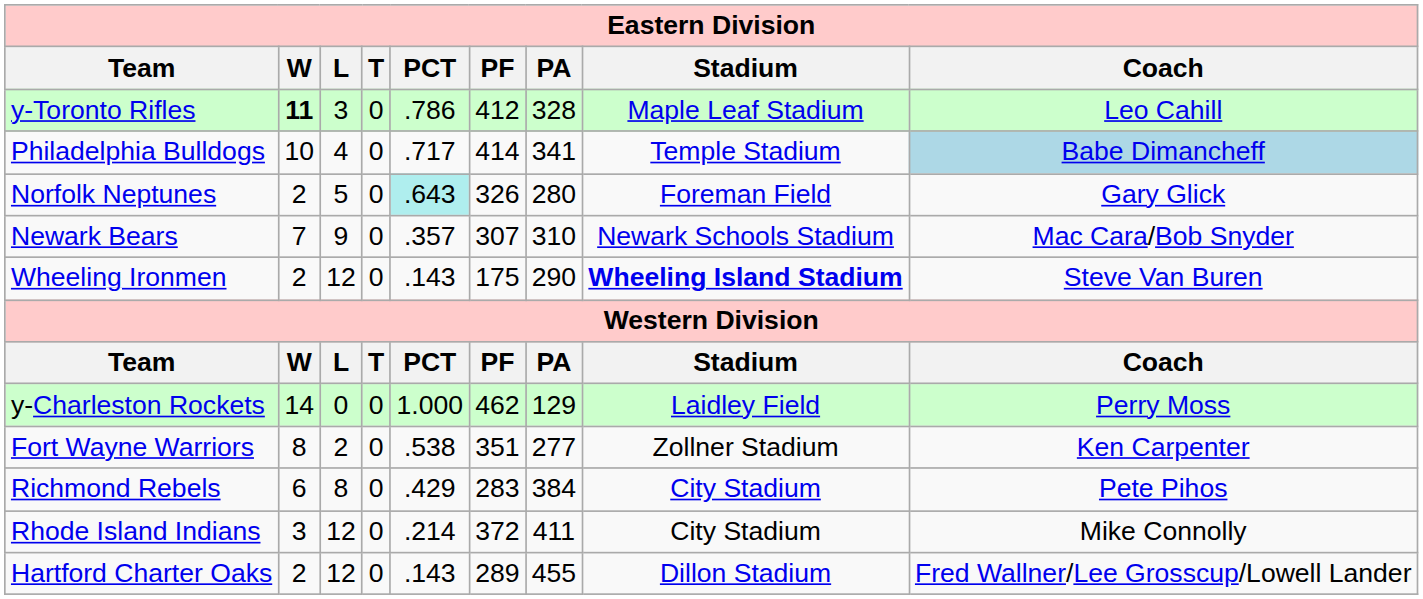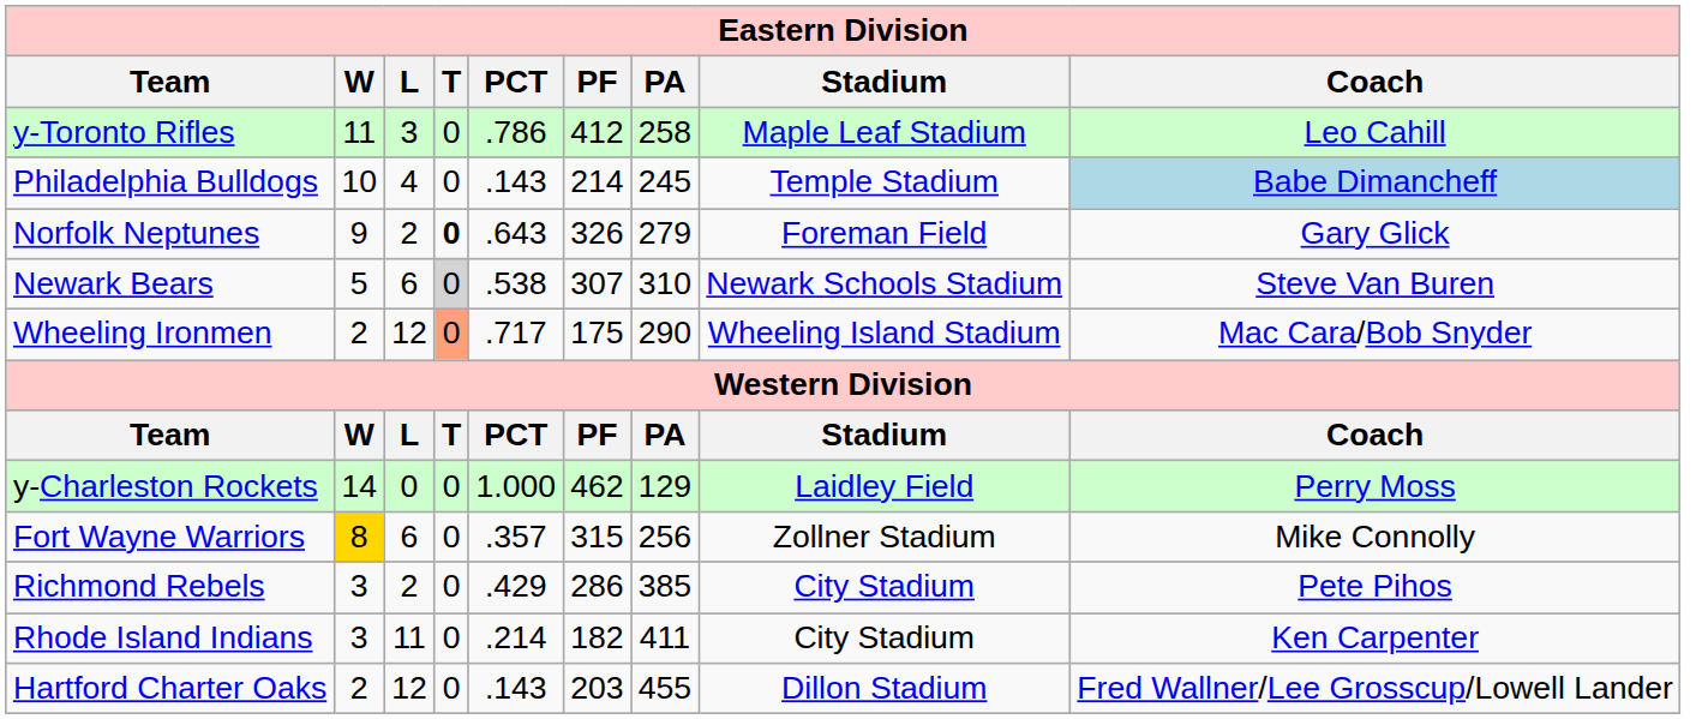 <table class="wikitable">
 <tr style="background:#ffcbcb;">
 <td colspan="9" style="text-align:center;"><strong>Eastern Division</strong></td>
 </tr>
 <tr style="background:#efefef;">
 <th>Team</th>
 <th>W</th>
 <th>L</th>
 <th>T</th>
 <th>PCT</th>
 <th>PF</th>
 <th>PA</th>
 <th>Stadium</th>
 <th>Coach</th>
 </tr>
 <tr style="text-align:center; background:#cfc;">
 <td align="left"><a href='#'>y-Toronto Rifles</a></td>
-<td><strong>11</strong></td>
+<td>11</td>
 <td>3</td>
 <td>0</td>
 <td>.786</td>
 <td>412</td>
-<td>328</td>
+<td>258</td>
 <td><a href='#'>Maple Leaf Stadium</a></td>
 <td><a href='#'>Leo Cahill</a></td>
 </tr>
 <tr style="text-align:center;">
 <td align="left"><a href='#'>Philadelphia Bulldogs</a></td>
 <td>10</td>
 <td>4</td>
 <td>0</td>
-<td>.717</td>
-<td>414</td>
-<td>341</td>
+<td>.143</td>
+<td>214</td>
+<td>245</td>
 <td><a href='#'>Temple Stadium</a></td>
 <td style="background: lightblue;"><a href='#'>Babe Dimancheff</a></td>
 </tr>
 <tr style="text-align:center;">
 <td align="left"><a href='#'>Norfolk Neptunes</a></td>
+<td>9</td>
 <td>2</td>
-<td>5</td>
-<td>0</td>
-<td style="background: paleturquoise;">.643</td>
+<td><strong>0</strong></td>
+<td>.643</td>
 <td>326</td>
-<td>280</td>
+<td>279</td>
 <td><a href='#'>Foreman Field</a></td>
 <td><a href='#'>Gary Glick</a></td>
 </tr>
 <tr style="text-align:center;">
 <td align="left"><a href='#'>Newark Bears</a></td>
-<td>7</td>
-<td>9</td>
-<td>0</td>
-<td>.357</td>
+<td>5</td>
+<td>6</td>
+<td style="background: lightgrey;">0</td>
+<td>.538</td>
 <td>307</td>
 <td>310</td>
 <td><a href='#'>Newark Schools Stadium</a></td>
-<td><a href='#'>Mac Cara</a>/<a href='#'>Bob Snyder</a></td>
+<td><a href='#'>Steve Van Buren</a></td>
 </tr>
 <tr style="text-align:center;">
 <td align="left"><a href='#'>Wheeling Ironmen</a></td>
 <td>2</td>
 <td>12</td>
-<td>0</td>
-<td>.143</td>
+<td style="background: lightsalmon;">0</td>
+<td>.717</td>
 <td>175</td>
 <td>290</td>
-<td><strong><a href='#'>Wheeling Island Stadium</a></strong></td>
-<td><a href='#'>Steve Van Buren</a></td>
+<td><a href='#'>Wheeling Island Stadium</a></td>
+<td><a href='#'>Mac Cara</a>/<a href='#'>Bob Snyder</a></td>
 </tr>
 <tr style="background:#ffcbcb;">
 <td colspan="12" style="text-align:center;"><strong>Western Division</strong></td>
 </tr>
 <tr style="background:#efefef;">
 <th>Team</th>
 <th>W</th>
 <th>L</th>
 <th>T</th>
 <th>PCT</th>
 <th>PF</th>
 <th>PA</th>
 <th>Stadium</th>
 <th>Coach</th>
 </tr>
 <tr style="text-align:center; background:#cfc;">
 <td align="left">y-<a href='#'>Charleston Rockets</a></td>
 <td>14</td>
 <td>0</td>
 <td>0</td>
 <td>1.000</td>
 <td>462</td>
 <td>129</td>
 <td><a href='#'>Laidley Field</a></td>
 <td><a href='#'>Perry Moss</a></td>
 </tr>
 <tr style="text-align:center;">
 <td align="left"><a href='#'>Fort Wayne Warriors</a></td>
-<td>8</td>
-<td>2</td>
+<td style="background: gold;">8</td>
+<td>6</td>
 <td>0</td>
-<td>.538</td>
-<td>351</td>
-<td>277</td>
+<td>.357</td>
+<td>315</td>
+<td>256</td>
 <td>Zollner Stadium</td>
-<td><a href='#'>Ken Carpenter</a></td>
+<td>Mike Connolly</td>
 </tr>
 <tr style="text-align:center;">
 <td align="left"><a href='#'>Richmond Rebels</a></td>
-<td>6</td>
-<td>8</td>
+<td>3</td>
+<td>2</td>
 <td>0</td>
 <td>.429</td>
-<td>283</td>
-<td>384</td>
+<td>286</td>
+<td>385</td>
 <td><a href='#'>City Stadium</a></td>
 <td><a href='#'>Pete Pihos</a></td>
 </tr>
 <tr style="text-align:center;">
 <td align="left"><a href='#'>Rhode Island Indians</a></td>
 <td>3</td>
-<td>12</td>
+<td>11</td>
 <td>0</td>
 <td>.214</td>
-<td>372</td>
+<td>182</td>
 <td>411</td>
 <td>City Stadium</td>
-<td>Mike Connolly</td>
+<td><a href='#'>Ken Carpenter</a></td>
 </tr>
 <tr style="text-align:center;">
 <td align="left"><a href='#'>Hartford Charter Oaks</a></td>
 <td>2</td>
 <td>12</td>
 <td>0</td>
 <td>.143</td>
-<td>289</td>
+<td>203</td>
 <td>455</td>
 <td><a href='#'>Dillon Stadium</a></td>
 <td><a href='#'>Fred Wallner</a>/<a href='#'>Lee Grosscup</a>/Lowell Lander</td>
 </tr>
 </table>
